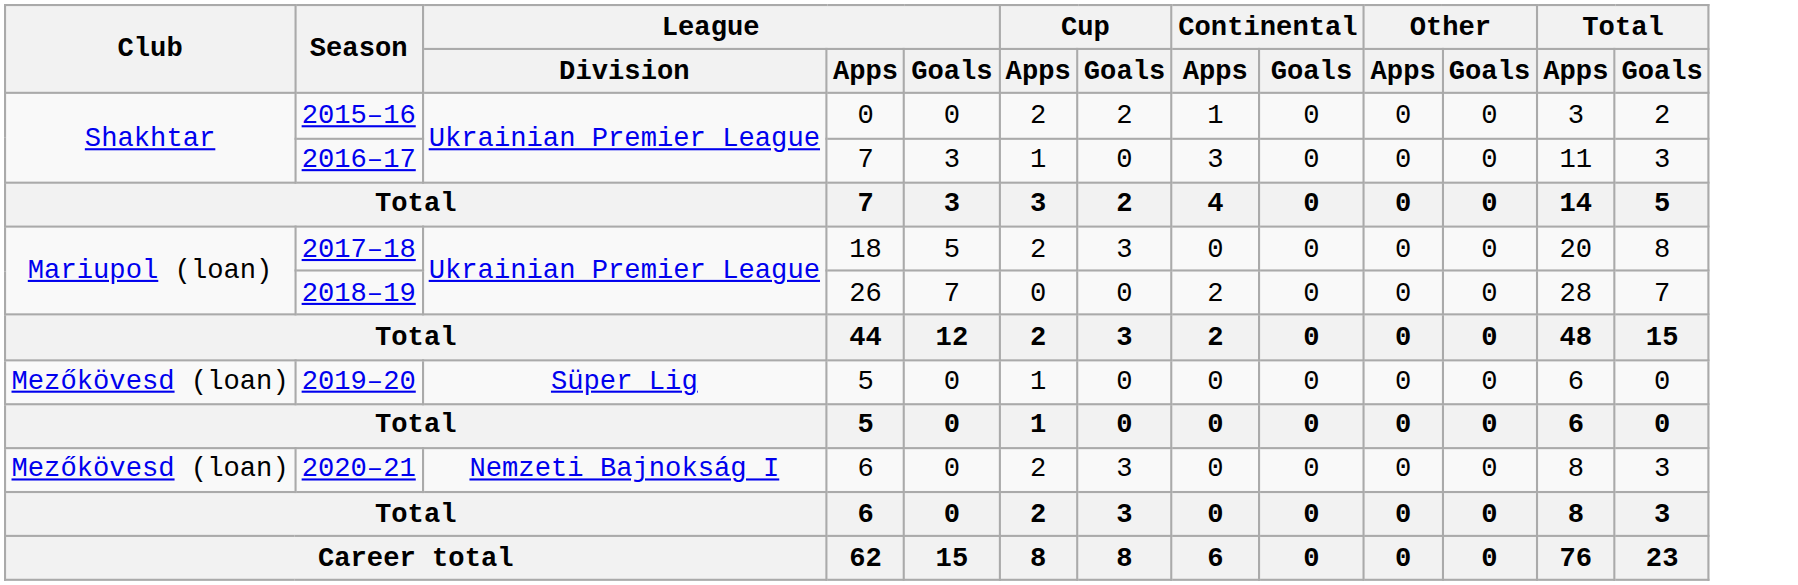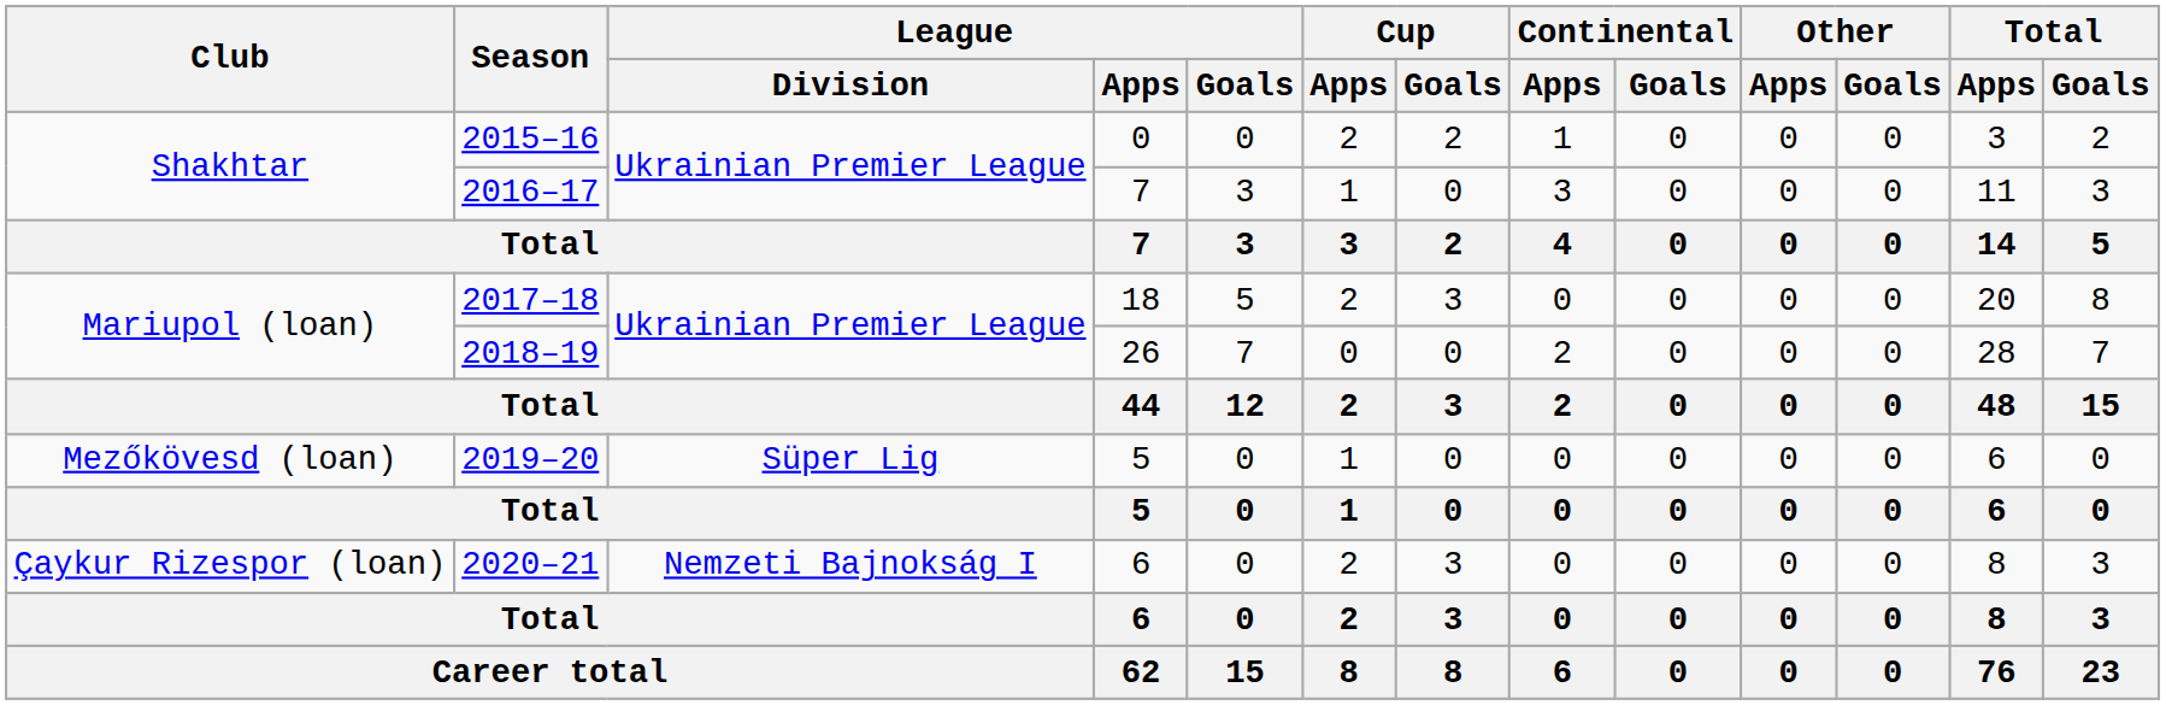 <table class="wikitable" style="text-align:center">
 <tr>
 <th rowspan="2">Club</th>
 <th rowspan="2">Season</th>
 <th colspan="3">League</th>
 <th colspan="2">Cup</th>
 <th colspan="2">Continental</th>
 <th colspan="2">Other</th>
 <th colspan="2">Total</th>
 </tr>
 <tr>
 <th>Division</th>
 <th>Apps</th>
 <th>Goals</th>
 <th>Apps</th>
 <th>Goals</th>
 <th>Apps</th>
 <th>Goals</th>
 <th>Apps</th>
 <th>Goals</th>
 <th>Apps</th>
 <th>Goals</th>
 </tr>
 <tr>
 <td rowspan="2"><a href='#'>Shakhtar</a></td>
 <td><a href='#'>2015–16</a></td>
 <td rowspan="2"><a href='#'>Ukrainian Premier League</a></td>
 <td>0</td>
 <td>0</td>
 <td>2</td>
 <td>2</td>
 <td>1</td>
 <td>0</td>
 <td>0</td>
 <td>0</td>
 <td>3</td>
 <td>2</td>
 </tr>
 <tr>
 <td><a href='#'>2016–17</a></td>
 <td>7</td>
 <td>3</td>
 <td>1</td>
 <td>0</td>
 <td>3</td>
 <td>0</td>
 <td>0</td>
 <td>0</td>
 <td>11</td>
 <td>3</td>
 </tr>
 <tr>
 <th colspan=3>Total</th>
 <th>7</th>
 <th>3</th>
 <th>3</th>
 <th>2</th>
 <th>4</th>
 <th>0</th>
 <th>0</th>
 <th>0</th>
 <th>14</th>
 <th>5</th>
 </tr>
 <tr>
 <td rowspan="2"><a href='#'>Mariupol</a> (loan)</td>
 <td><a href='#'>2017–18</a></td>
 <td rowspan="2"><a href='#'>Ukrainian Premier League</a></td>
 <td>18</td>
 <td>5</td>
 <td>2</td>
 <td>3</td>
 <td>0</td>
 <td>0</td>
 <td>0</td>
 <td>0</td>
 <td>20</td>
 <td>8</td>
 </tr>
 <tr>
 <td><a href='#'>2018–19</a></td>
 <td>26</td>
 <td>7</td>
 <td>0</td>
 <td>0</td>
 <td>2</td>
 <td>0</td>
 <td>0</td>
 <td>0</td>
 <td>28</td>
 <td>7</td>
 </tr>
 <tr>
 <th colspan=3>Total</th>
 <th>44</th>
 <th>12</th>
 <th>2</th>
 <th>3</th>
 <th>2</th>
 <th>0</th>
 <th>0</th>
 <th>0</th>
 <th>48</th>
 <th>15</th>
 </tr>
 <tr>
 <td rowspan="1"><a href='#'>Mezőkövesd</a> (loan)</td>
 <td><a href='#'>2019–20</a></td>
 <td rowspan="1"><a href='#'>Süper Lig</a></td>
 <td>5</td>
 <td>0</td>
 <td>1</td>
 <td>0</td>
 <td>0</td>
 <td>0</td>
 <td>0</td>
 <td>0</td>
 <td>6</td>
 <td>0</td>
 </tr>
 <tr>
 <th colspan=3>Total</th>
 <th>5</th>
 <th>0</th>
 <th>1</th>
 <th>0</th>
 <th>0</th>
 <th>0</th>
 <th>0</th>
 <th>0</th>
 <th>6</th>
 <th>0</th>
 </tr>
 <tr>
-<td rowspan="1"><a href='#'>Mezőkövesd</a> (loan)</td>
+<td rowspan="1"><a href='#'>Çaykur Rizespor</a> (loan)</td>
 <td><a href='#'>2020–21</a></td>
 <td rowspan="1"><a href='#'>Nemzeti Bajnokság I</a></td>
 <td>6</td>
 <td>0</td>
 <td>2</td>
 <td>3</td>
 <td>0</td>
 <td>0</td>
 <td>0</td>
 <td>0</td>
 <td>8</td>
 <td>3</td>
 </tr>
 <tr>
 <th colspan=3>Total</th>
 <th>6</th>
 <th>0</th>
 <th>2</th>
 <th>3</th>
 <th>0</th>
 <th>0</th>
 <th>0</th>
 <th>0</th>
 <th>8</th>
 <th>3</th>
 </tr>
 <tr>
 <th colspan="3">Career total</th>
 <th>62</th>
 <th>15</th>
 <th>8</th>
 <th>8</th>
 <th>6</th>
 <th>0</th>
 <th>0</th>
 <th>0</th>
 <th>76</th>
 <th>23</th>
 </tr>
 </table>
